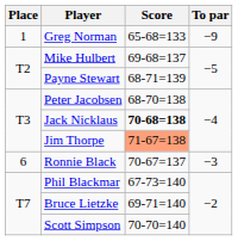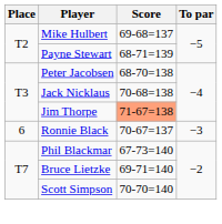 <table class="wikitable">
 <tr>
 <th>Place</th>
 <th>Player</th>
 <th>Score</th>
 <th>To par</th>
-</tr>
-<tr>
-<td align="center">1</td>
-<td> <a href='#'>Greg Norman</a></td>
-<td>65-68=133</td>
-<td align="center">−9</td>
 </tr>
 <tr>
 <td rowspan=2 align="center">T2</td>
 <td> <a href='#'>Mike Hulbert</a></td>
 <td>69-68=137</td>
 <td rowspan=2 align="center">−5</td>
 </tr>
 <tr>
 <td> <a href='#'>Payne Stewart</a></td>
 <td>68-71=139</td>
 </tr>
 <tr>
 <td rowspan=3 align="center">T3</td>
 <td> <a href='#'>Peter Jacobsen</a></td>
 <td>68-70=138</td>
 <td rowspan=3 align="center">−4</td>
 </tr>
 <tr>
 <td> <a href='#'>Jack Nicklaus</a></td>
-<td><strong>70-68=138</strong></td>
+<td>70-68=138</td>
 </tr>
 <tr>
 <td> <a href='#'>Jim Thorpe</a></td>
 <td style="background: lightsalmon;">71-67=138</td>
 </tr>
 <tr>
 <td align="center">6</td>
 <td> <a href='#'>Ronnie Black</a></td>
 <td>70-67=137</td>
 <td align="center">−3</td>
 </tr>
 <tr>
 <td rowspan=3 align="center">T7</td>
 <td> <a href='#'>Phil Blackmar</a></td>
 <td>67-73=140</td>
 <td rowspan=3 align="center">−2</td>
 </tr>
 <tr>
 <td> <a href='#'>Bruce Lietzke</a></td>
 <td>69-71=140</td>
 </tr>
 <tr>
 <td> <a href='#'>Scott Simpson</a></td>
 <td>70-70=140</td>
 </tr>
 </table>
